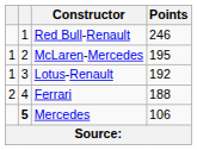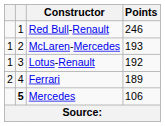 <table class="wikitable" style="font-size: 85%;">
 <tr>
 <th></th>
 <th></th>
 <th>Constructor</th>
 <th>Points</th>
 </tr>
 <tr>
 <td align="left"></td>
 <td align="center">1</td>
 <td> <a href='#'>Red Bull</a>-<a href='#'>Renault</a></td>
 <td align="left">246</td>
 </tr>
 <tr>
 <td align="left"> 1</td>
 <td align="center">2</td>
 <td> <a href='#'>McLaren</a>-<a href='#'>Mercedes</a></td>
-<td align="left">195</td>
+<td align="left">193</td>
 </tr>
 <tr>
 <td align="left"> 1</td>
 <td align="center">3</td>
 <td> <a href='#'>Lotus</a>-<a href='#'>Renault</a></td>
 <td align="left">192</td>
 </tr>
 <tr>
 <td align="left"> 2</td>
 <td align="center">4</td>
 <td> <a href='#'>Ferrari</a></td>
-<td align="left">188</td>
+<td align="left">189</td>
 </tr>
 <tr>
 <td align="left"></td>
 <td align="center"><strong>5</strong></td>
 <td> <a href='#'>Mercedes</a></td>
 <td align="left">106</td>
 </tr>
 <tr>
 <th colspan=4>Source: </th>
 </tr>
 </table>
